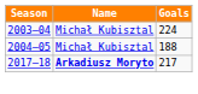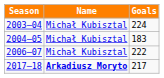 <table class="wikitable">
 <tr>
 <th style="color:#FFFFFF; background:#FF8000">Season</th>
 <th style="color:#FFFFFF; background:#FF8000">Name</th>
 <th style="color:#FFFFFF; background:#FF8000">Goals</th>
 </tr>
 <tr>
 <td><a href='#'>2003–04</a></td>
 <td> <a href='#'>Michał Kubisztal</a></td>
 <td>224</td>
 </tr>
 <tr>
 <td><a href='#'>2004–05</a></td>
 <td> <a href='#'>Michał Kubisztal</a></td>
-<td>188</td>
+<td>183</td>
+</tr>
+<tr>
+<td><a href='#'>2006–07</a></td>
+<td> <a href='#'>Michał Kubisztal</a></td>
+<td>222</td>
 </tr>
 <tr>
 <td><a href='#'>2017–18</a></td>
 <td><strong> <a href='#'>Arkadiusz Moryto</a></strong></td>
 <td>217</td>
 </tr>
 </table>
